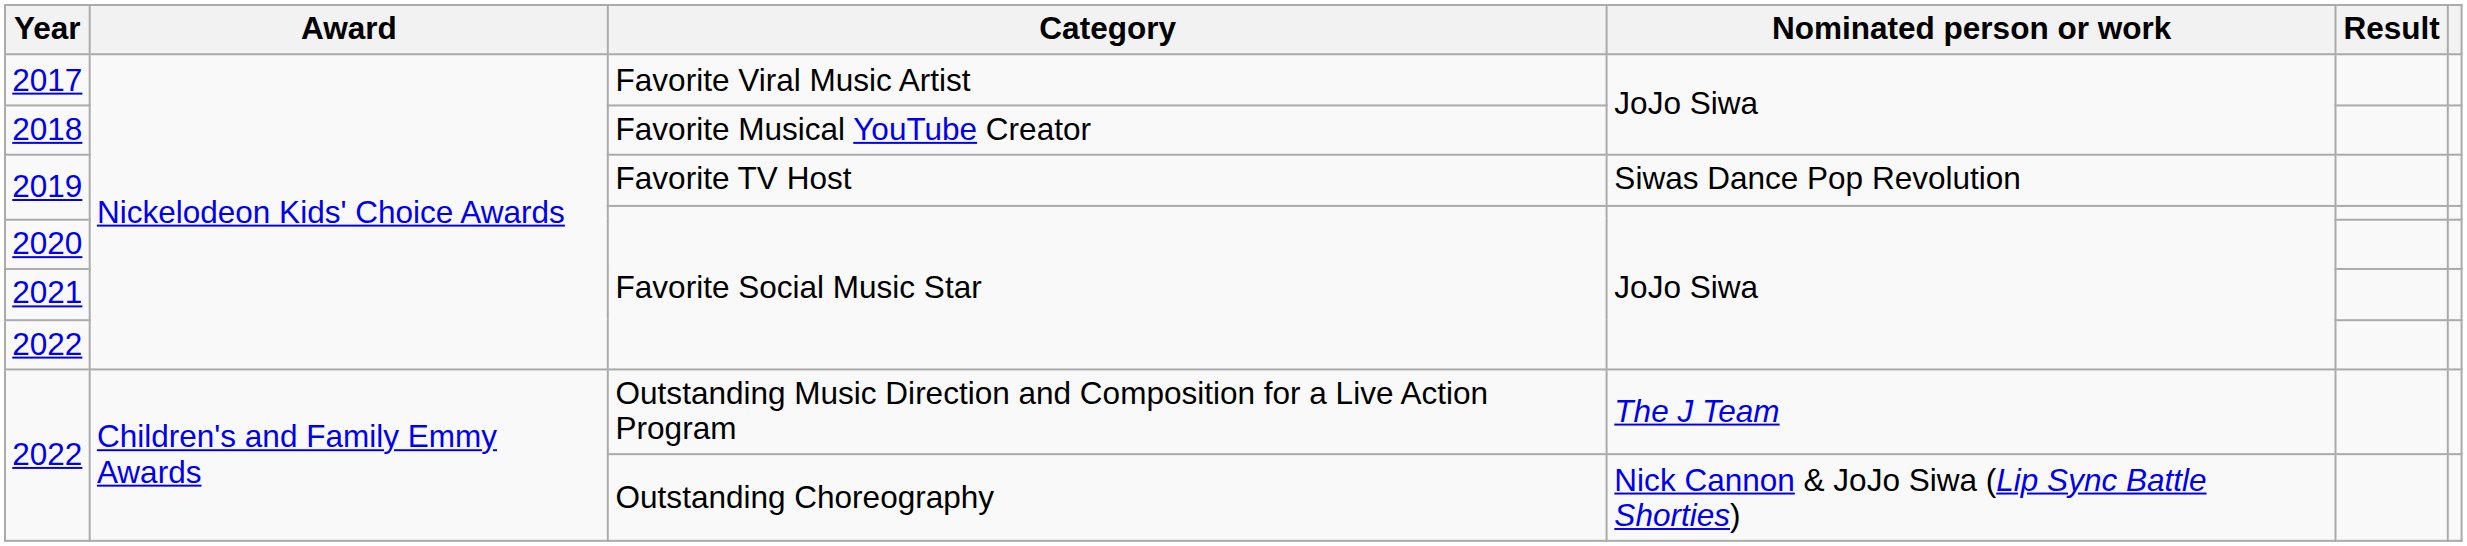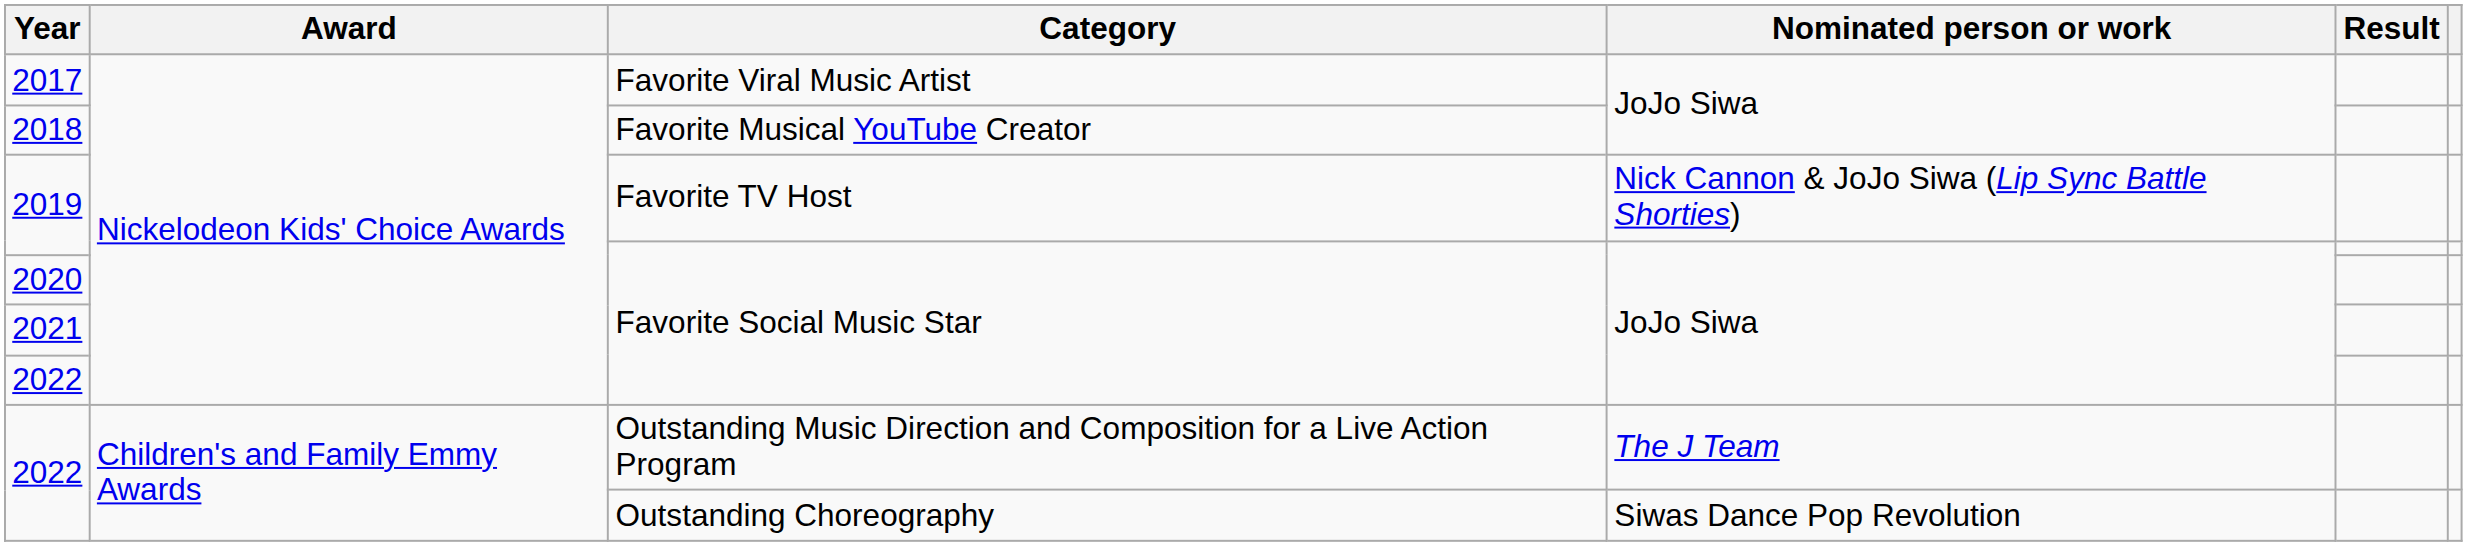 <table class="wikitable">
 <tr>
 <th scope="col">Year</th>
 <th scope="col">Award</th>
 <th>Category</th>
 <th scope="col">Nominated person or work</th>
 <th scope="col">Result</th>
 <th scope="col"></th>
 </tr>
 <tr>
 <td><a href='#'>2017</a></td>
 <td rowspan="7"><a href='#'>Nickelodeon Kids' Choice Awards</a></td>
 <td>Favorite Viral Music Artist</td>
 <td rowspan="2">JoJo Siwa</td>
 <td></td>
 <td></td>
 </tr>
 <tr>
 <td rowspan="1"><a href='#'>2018</a></td>
 <td>Favorite Musical <a href='#'>YouTube</a> Creator</td>
 <td></td>
 <td></td>
 </tr>
 <tr>
 <td rowspan="2"><a href='#'>2019</a></td>
 <td>Favorite TV Host</td>
-<td>Siwas Dance Pop Revolution</td>
+<td><a href='#'>Nick Cannon</a> & JoJo Siwa (<em><a href='#'>Lip Sync Battle Shorties</a></em>)</td>
 <td></td>
 <td></td>
 </tr>
 <tr>
 <td rowspan="4">Favorite Social Music Star</td>
 <td rowspan="4">JoJo Siwa</td>
 <td></td>
 <td></td>
 </tr>
 <tr>
 <td><a href='#'>2020</a></td>
 <td></td>
 <td style="text-align:center;"></td>
 </tr>
 <tr>
 <td><a href='#'>2021</a></td>
 <td></td>
 <td></td>
 </tr>
 <tr>
 <td><a href='#'>2022</a></td>
 <td></td>
 <td></td>
 </tr>
 <tr>
 <td rowspan="2"><a href='#'>2022</a></td>
 <td rowspan="2"><a href='#'>Children's and Family Emmy Awards</a></td>
 <td>Outstanding Music Direction and Composition for a Live Action Program</td>
 <td><em><a href='#'>The J Team</a></em></td>
 <td></td>
 <td style="text-align:center;"></td>
 </tr>
 <tr>
 <td>Outstanding Choreography</td>
-<td><a href='#'>Nick Cannon</a> & JoJo Siwa (<em><a href='#'>Lip Sync Battle Shorties</a></em>)</td>
+<td>Siwas Dance Pop Revolution</td>
 <td></td>
 <td style="text-align:center;"></td>
 </tr>
 </table>
